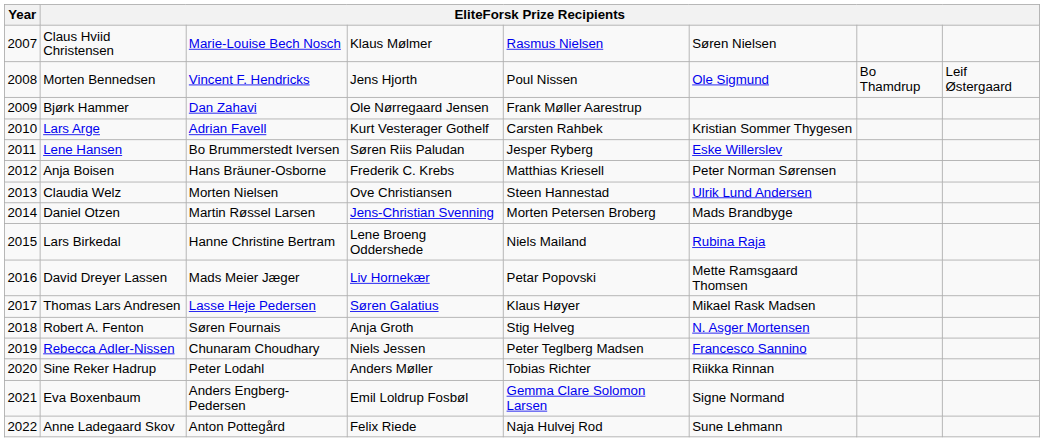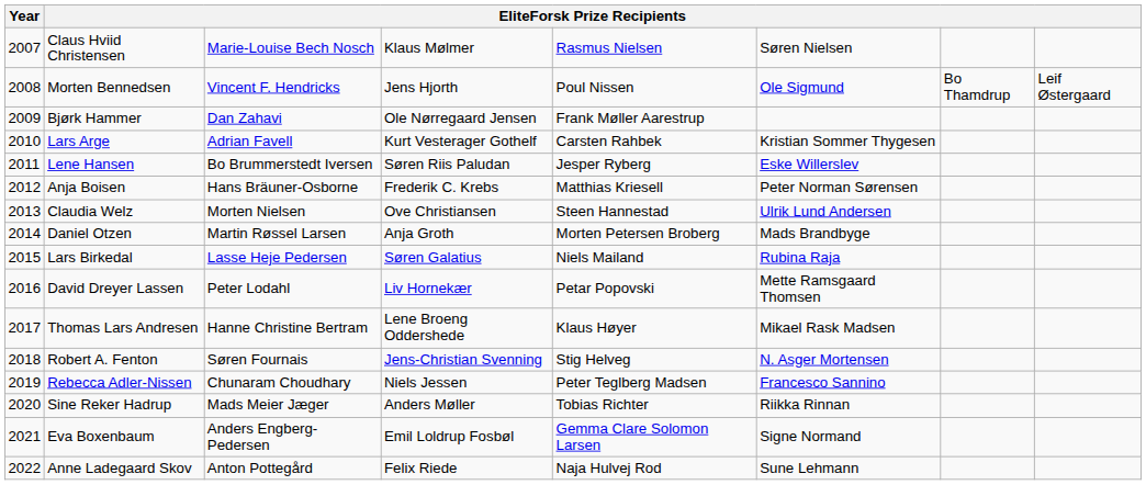 <table class="wikitable">
 <tr>
 <th>Year</th>
 <th colspan="7">EliteForsk Prize Recipients</th>
 </tr>
 <tr>
 <td>2007</td>
 <td>Claus Hviid Christensen</td>
 <td><a href='#'>Marie-Louise Bech Nosch</a></td>
 <td>Klaus Mølmer</td>
 <td><a href='#'>Rasmus Nielsen</a></td>
 <td>Søren Nielsen</td>
 <td></td>
 <td></td>
 </tr>
 <tr>
 <td>2008</td>
 <td>Morten Bennedsen</td>
 <td><a href='#'>Vincent F. Hendricks</a></td>
 <td>Jens Hjorth</td>
 <td>Poul Nissen</td>
 <td><a href='#'>Ole Sigmund</a></td>
 <td>Bo Thamdrup</td>
 <td>Leif Østergaard</td>
 </tr>
 <tr>
 <td>2009</td>
 <td>Bjørk Hammer</td>
 <td><a href='#'>Dan Zahavi</a></td>
 <td>Ole Nørregaard Jensen</td>
 <td>Frank Møller Aarestrup</td>
 <td></td>
 <td></td>
 <td></td>
 </tr>
 <tr>
 <td>2010</td>
 <td><a href='#'>Lars Arge</a></td>
 <td><a href='#'>Adrian Favell</a></td>
 <td>Kurt Vesterager Gothelf</td>
 <td>Carsten Rahbek</td>
 <td>Kristian Sommer Thygesen</td>
 <td></td>
 <td></td>
 </tr>
 <tr>
 <td>2011</td>
 <td><a href='#'>Lene Hansen</a></td>
 <td>Bo Brummerstedt Iversen</td>
 <td>Søren Riis Paludan</td>
 <td>Jesper Ryberg</td>
 <td><a href='#'>Eske Willerslev</a></td>
 <td></td>
 <td></td>
 </tr>
 <tr>
 <td>2012</td>
 <td>Anja Boisen</td>
 <td>Hans Bräuner-Osborne</td>
 <td>Frederik C. Krebs</td>
 <td>Matthias Kriesell</td>
 <td>Peter Norman Sørensen</td>
 <td></td>
 <td></td>
 </tr>
 <tr>
 <td>2013</td>
 <td>Claudia Welz</td>
 <td>Morten Nielsen</td>
 <td>Ove Christiansen</td>
 <td>Steen Hannestad</td>
 <td><a href='#'>Ulrik Lund Andersen</a></td>
 <td></td>
 <td></td>
 </tr>
 <tr>
 <td>2014</td>
 <td>Daniel Otzen</td>
 <td>Martin Røssel Larsen</td>
-<td><a href='#'>Jens-Christian Svenning</a></td>
+<td>Anja Groth</td>
 <td>Morten Petersen Broberg</td>
 <td>Mads Brandbyge</td>
 <td></td>
 <td></td>
 </tr>
 <tr>
 <td>2015</td>
 <td>Lars Birkedal</td>
-<td>Hanne Christine Bertram</td>
-<td>Lene Broeng Oddershede</td>
+<td><a href='#'>Lasse Heje Pedersen</a></td>
+<td><a href='#'>Søren Galatius</a></td>
 <td>Niels Mailand</td>
 <td><a href='#'>Rubina Raja</a></td>
 <td></td>
 <td></td>
 </tr>
 <tr>
 <td>2016</td>
 <td>David Dreyer Lassen</td>
-<td>Mads Meier Jæger</td>
+<td>Peter Lodahl</td>
 <td><a href='#'>Liv Hornekær</a></td>
 <td>Petar Popovski</td>
 <td>Mette Ramsgaard Thomsen</td>
 <td></td>
 <td></td>
 </tr>
 <tr>
 <td>2017</td>
 <td>Thomas Lars Andresen</td>
-<td><a href='#'>Lasse Heje Pedersen</a></td>
-<td><a href='#'>Søren Galatius</a></td>
+<td>Hanne Christine Bertram</td>
+<td>Lene Broeng Oddershede</td>
 <td>Klaus Høyer</td>
 <td>Mikael Rask Madsen</td>
 <td></td>
 <td></td>
 </tr>
 <tr>
 <td>2018</td>
 <td>Robert A. Fenton</td>
 <td>Søren Fournais</td>
-<td>Anja Groth</td>
+<td><a href='#'>Jens-Christian Svenning</a></td>
 <td>Stig Helveg</td>
 <td><a href='#'>N. Asger Mortensen</a></td>
 <td></td>
 <td></td>
 </tr>
 <tr>
 <td>2019</td>
 <td><a href='#'>Rebecca Adler-Nissen</a></td>
 <td>Chunaram Choudhary</td>
 <td>Niels Jessen</td>
 <td>Peter Teglberg Madsen</td>
 <td><a href='#'>Francesco Sannino</a></td>
 <td></td>
 <td></td>
 </tr>
 <tr>
 <td>2020</td>
 <td>Sine Reker Hadrup</td>
-<td>Peter Lodahl</td>
+<td>Mads Meier Jæger</td>
 <td>Anders Møller</td>
 <td>Tobias Richter</td>
 <td>Riikka Rinnan</td>
 <td></td>
 <td></td>
 </tr>
 <tr>
 <td>2021</td>
 <td>Eva Boxenbaum</td>
 <td>Anders Engberg-Pedersen</td>
 <td>Emil Loldrup Fosbøl</td>
 <td><a href='#'>Gemma Clare Solomon Larsen</a></td>
 <td>Signe Normand</td>
 <td></td>
 <td></td>
 </tr>
 <tr>
 <td>2022</td>
 <td>Anne Ladegaard Skov</td>
 <td>Anton Pottegård</td>
 <td>Felix Riede</td>
 <td>Naja Hulvej Rod</td>
 <td>Sune Lehmann</td>
 <td></td>
 <td></td>
 </tr>
 </table>
